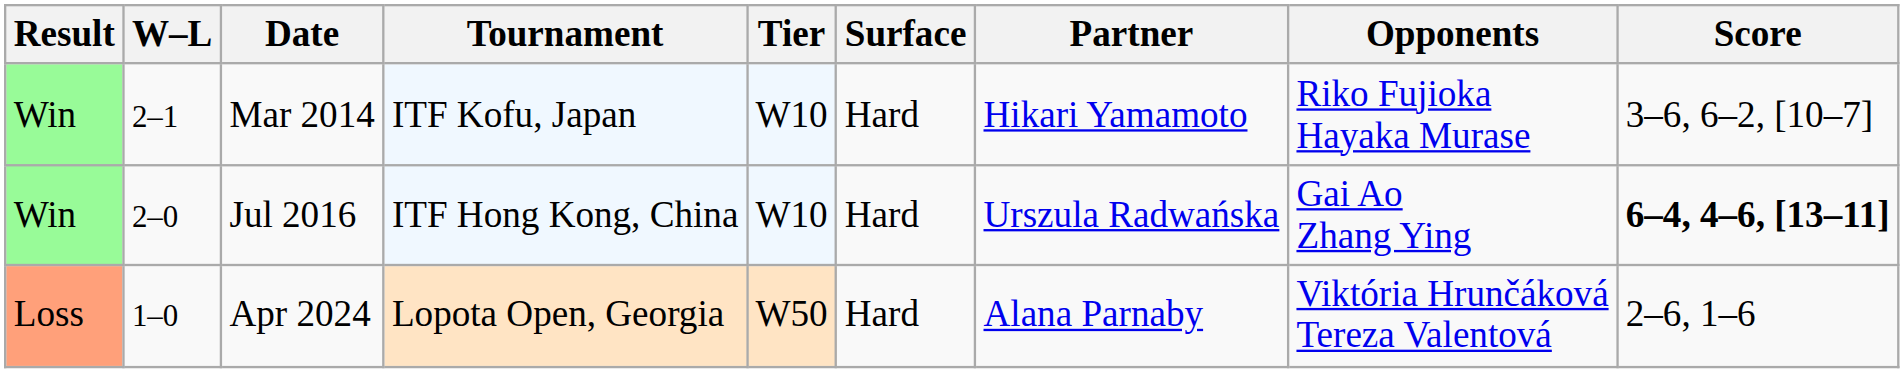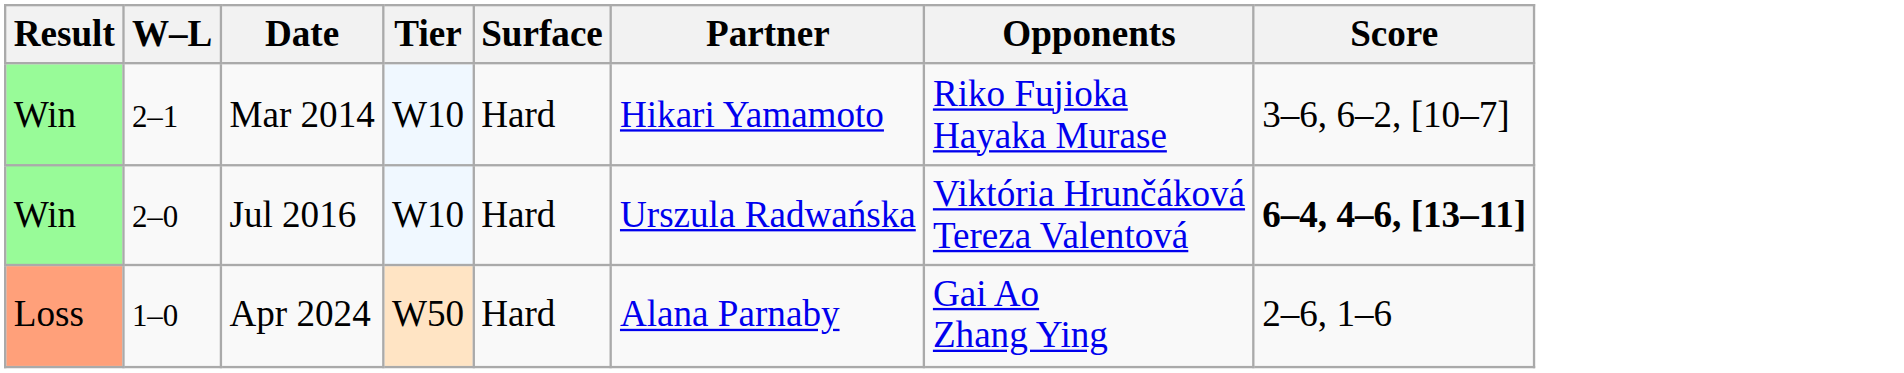 <table class="sortable wikitable">
 <tr>
 <th>Result</th>
 <th class="unsortable">W–L</th>
 <th>Date</th>
-<th>Tournament</th>
 <th>Tier</th>
 <th>Surface</th>
 <th>Partner</th>
 <th>Opponents</th>
 <th class="unsortable">Score</th>
 </tr>
 <tr>
 <td bgcolor="98fb98">Win</td>
 <td><small>2–1</small></td>
 <td>Mar 2014</td>
-<td style="background:#f0f8ff;">ITF Kofu, Japan</td>
 <td style="background:#f0f8ff;">W10</td>
 <td>Hard</td>
 <td> <a href='#'>Hikari Yamamoto</a></td>
 <td> <a href='#'>Riko Fujioka</a> <br>  <a href='#'>Hayaka Murase</a></td>
 <td>3–6, 6–2, [10–7]</td>
 </tr>
 <tr>
 <td bgcolor="98fb98">Win</td>
 <td><small>2–0</small></td>
 <td>Jul 2016</td>
-<td style="background:#f0f8ff;">ITF Hong Kong, China</td>
 <td style="background:#f0f8ff;">W10</td>
 <td>Hard</td>
 <td> <a href='#'>Urszula Radwańska</a></td>
-<td> <a href='#'>Gai Ao</a> <br>  <a href='#'>Zhang Ying</a></td>
+<td> <a href='#'>Viktória Hrunčáková</a> <br>  <a href='#'>Tereza Valentová</a></td>
 <td><strong>6–4, 4–6, [13–11]</strong></td>
 </tr>
 <tr>
 <td bgcolor="FFA07A">Loss</td>
 <td><small>1–0</small></td>
 <td>Apr 2024</td>
-<td style=background:#ffe4c4>Lopota Open, Georgia</td>
 <td style=background:#ffe4c4>W50</td>
 <td>Hard</td>
 <td> <a href='#'>Alana Parnaby</a></td>
-<td> <a href='#'>Viktória Hrunčáková</a> <br>  <a href='#'>Tereza Valentová</a></td>
+<td> <a href='#'>Gai Ao</a> <br>  <a href='#'>Zhang Ying</a></td>
 <td>2–6, 1–6</td>
 </tr>
 </table>
